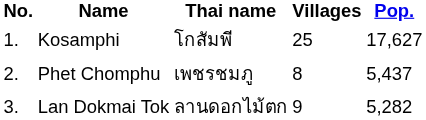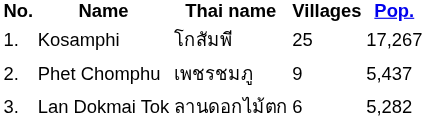 <table>
 <tr>
 <th>No.</th>
 <th>Name</th>
 <th>Thai name</th>
 <th>Villages</th>
 <th><a href='#'>Pop.</a></th>
 </tr>
 <tr>
 <td>1.</td>
 <td>Kosamphi</td>
 <td>โกสัมพี</td>
 <td>25</td>
-<td>17,627</td>
+<td>17,267</td>
 <td></td>
 </tr>
 <tr>
 <td>2.</td>
 <td>Phet Chomphu</td>
 <td>เพชรชมภู</td>
-<td>8</td>
+<td>9</td>
 <td>5,437</td>
 <td></td>
 </tr>
 <tr>
 <td>3.</td>
 <td>Lan Dokmai Tok</td>
 <td>ลานดอกไม้ตก</td>
-<td>9</td>
+<td>6</td>
 <td>5,282</td>
 <td></td>
 </tr>
 </table>
